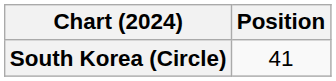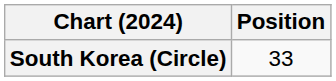 <table class="wikitable plainrowheaders" style="text-align:center">
 <tr>
 <th scope="col">Chart (2024)</th>
 <th scope="col">Position</th>
 </tr>
 <tr>
 <th scope="row">South Korea (Circle)</th>
-<td>41</td>
+<td>33</td>
 </tr>
 </table>
